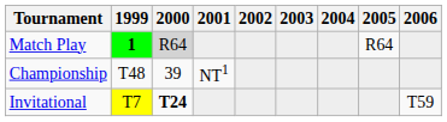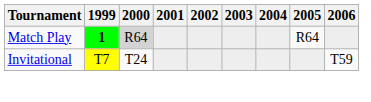 <table class="wikitable" style="text-align:center;">
 <tr>
 <th>Tournament</th>
 <th>1999</th>
 <th>2000</th>
 <th>2001</th>
 <th>2002</th>
 <th>2003</th>
 <th>2004</th>
 <th>2005</th>
 <th>2006</th>
 </tr>
 <tr>
 <td align="left"><a href='#'>Match Play</a></td>
 <td style="background:#00ff00;"><strong>1</strong></td>
 <td style="background: lightgrey;">R64</td>
 <td style="background:#eeeeee;"></td>
 <td style="background:#eeeeee;"></td>
 <td style="background:#eeeeee;"></td>
 <td style="background:#eeeeee;"></td>
 <td>R64</td>
 <td style="background:#eeeeee;"></td>
 </tr>
 <tr>
-<td align="left"><a href='#'>Championship</a></td>
-<td>T48</td>
-<td>39</td>
-<td>NT<sup>1</sup></td>
-<td style="background:#eeeeee;"></td>
-<td style="background:#eeeeee;"></td>
-<td style="background:#eeeeee;"></td>
-<td style="background:#eeeeee;"></td>
-<td style="background:#eeeeee;"></td>
-</tr>
-<tr>
 <td align="left"><a href='#'>Invitational</a></td>
 <td style="background:yellow;">T7</td>
-<td><strong>T24</strong></td>
+<td>T24</td>
 <td style="background:#eeeeee;"></td>
 <td style="background:#eeeeee;"></td>
 <td style="background:#eeeeee;"></td>
 <td style="background:#eeeeee;"></td>
 <td style="background:#eeeeee;"></td>
 <td>T59</td>
 </tr>
 </table>
